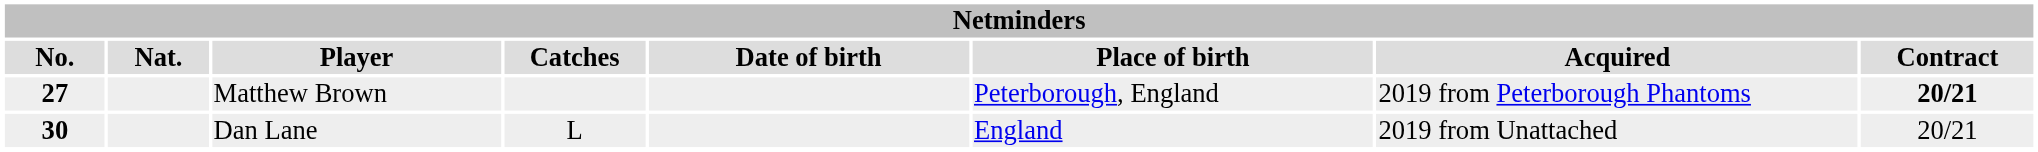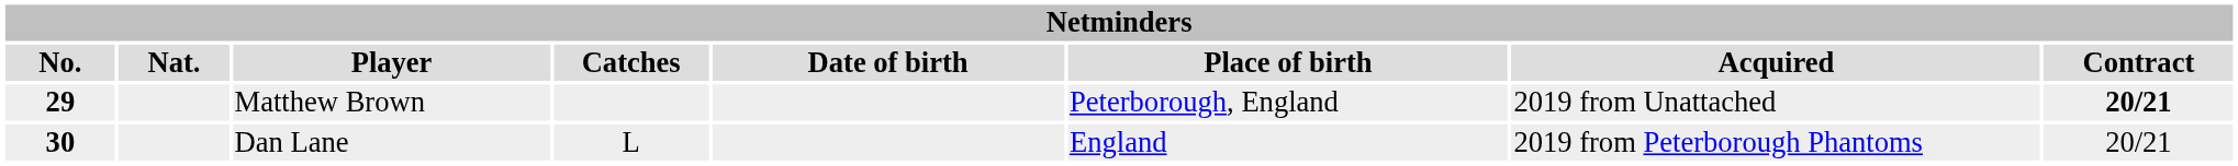 <table class="toccolours"  style="width:97%; clear:both; margin:1.5em auto; text-align:center;">
 <tr>
 <th colspan="11" style="background:silver; color:black;">Netminders</th>
 </tr>
 <tr style="background:#ddd;">
 <th width=5%>No.</th>
 <th width=5%>Nat.</th>
 <th !width=22%>Player</th>
 <th width=7%>Catches</th>
 <th width=16%>Date of birth</th>
 <th width=20%>Place of birth</th>
 <th width=24%>Acquired</th>
 <td><strong>Contract</strong></td>
 </tr>
 <tr style="background:#eee;">
-<td><strong>27</strong></td>
+<td><strong>29</strong></td>
 <td></td>
 <td align="left">Matthew Brown</td>
 <td></td>
 <td align="left"></td>
 <td align="left"><a href='#'>Peterborough</a>, England</td>
-<td align="left">2019 from <a href='#'>Peterborough Phantoms</a></td>
+<td align="left">2019 from Unattached</td>
 <td><strong>20/21</strong></td>
 </tr>
 <tr style="background:#eee;">
 <td><strong>30</strong></td>
 <td></td>
 <td align="left">Dan Lane</td>
 <td>L</td>
 <td align="left"></td>
 <td align="left"><a href='#'>England</a></td>
-<td align="left">2019 from Unattached</td>
+<td align="left">2019 from <a href='#'>Peterborough Phantoms</a></td>
 <td>20/21</td>
 </tr>
 </table>
